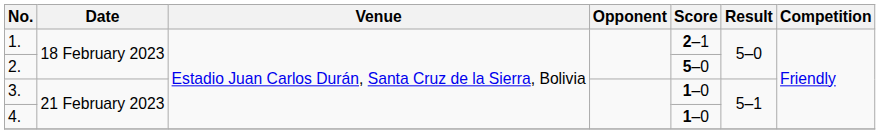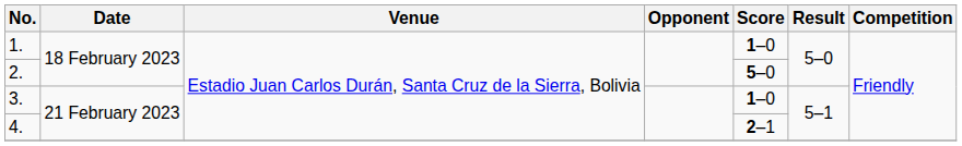 <table class="wikitable">
 <tr>
 <th>No.</th>
 <th>Date</th>
 <th>Venue</th>
 <th>Opponent</th>
 <th>Score</th>
 <th>Result</th>
 <th>Competition</th>
 </tr>
 <tr>
 <td>1.</td>
 <td rowspan=2>18 February 2023</td>
 <td rowspan=4><a href='#'>Estadio Juan Carlos Durán</a>, <a href='#'>Santa Cruz de la Sierra</a>, Bolivia</td>
 <td rowspan=2></td>
-<td align=center><strong>2</strong>–1</td>
+<td align=center><strong>1</strong>–0</td>
 <td rowspan=2 align=center>5–0</td>
 <td rowspan=4><a href='#'>Friendly</a></td>
 </tr>
 <tr>
 <td>2.</td>
 <td align=center><strong>5</strong>–0</td>
 </tr>
 <tr>
 <td>3.</td>
 <td rowspan=2>21 February 2023</td>
 <td rowspan=2></td>
 <td align=center><strong>1</strong>–0</td>
 <td rowspan=2 align=center>5–1</td>
 </tr>
 <tr>
 <td>4.</td>
-<td align=center><strong>1</strong>–0</td>
+<td align=center><strong>2</strong>–1</td>
 </tr>
 <tr>
 </tr>
 </table>
